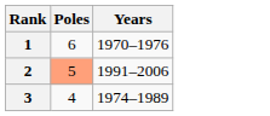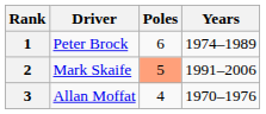 <table class="wikitable" style="font-size: 95%;">
 <tr>
 <th>Rank</th>
+<th>Driver</th>
 <th>Poles</th>
 <th>Years</th>
 </tr>
 <tr align="center">
 <th>1</th>
+<td align="left"> <a href='#'>Peter Brock</a></td>
 <td>6</td>
-<td>1970–1976</td>
+<td>1974–1989</td>
 </tr>
 <tr align="center">
 <th>2</th>
+<td align="left"> <a href='#'>Mark Skaife</a></td>
 <td style="background: lightsalmon;">5</td>
 <td>1991–2006</td>
 </tr>
 <tr align="center">
 <th>3</th>
+<td align="left"> <a href='#'>Allan Moffat</a></td>
 <td>4</td>
-<td>1974–1989</td>
+<td>1970–1976</td>
 </tr>
 </table>
